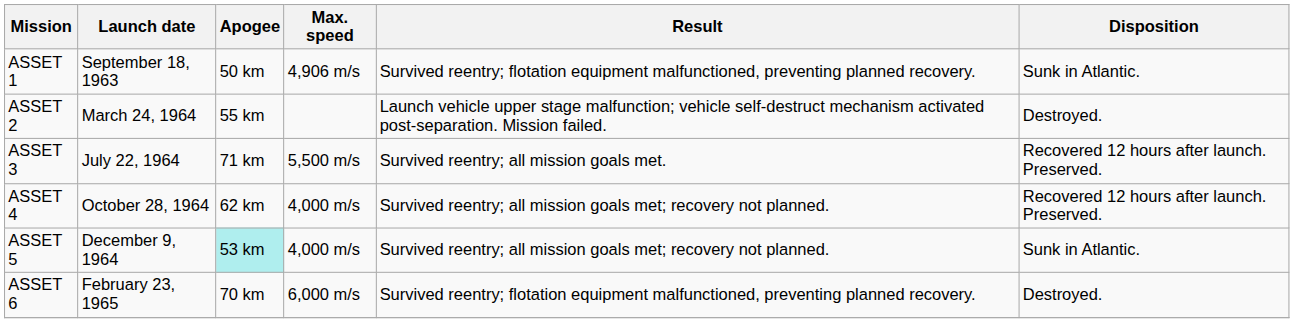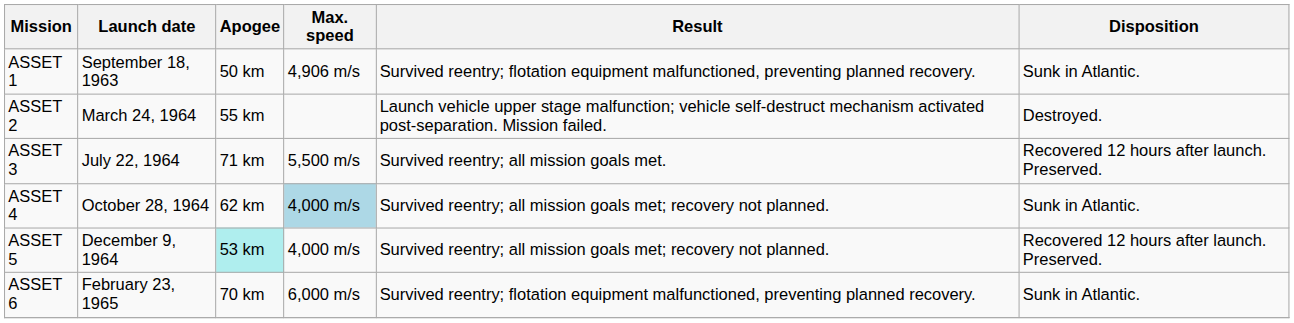 <table class="wikitable">
 <tr>
 <th>Mission</th>
 <th>Launch date</th>
 <th>Apogee</th>
 <th>Max. speed</th>
 <th>Result</th>
 <th>Disposition</th>
 </tr>
 <tr>
 <td>ASSET 1</td>
 <td>September 18, 1963</td>
 <td>50 km</td>
 <td>4,906 m/s</td>
 <td>Survived reentry; flotation equipment malfunctioned, preventing planned recovery.</td>
 <td>Sunk in Atlantic.</td>
 </tr>
 <tr>
 <td>ASSET 2</td>
 <td>March 24, 1964</td>
 <td>55 km</td>
 <td></td>
 <td>Launch vehicle upper stage malfunction; vehicle self-destruct mechanism activated post-separation. Mission failed.</td>
 <td>Destroyed.</td>
 </tr>
 <tr>
 <td>ASSET 3</td>
 <td>July 22, 1964</td>
 <td>71 km</td>
 <td>5,500 m/s</td>
 <td>Survived reentry; all mission goals met.</td>
 <td>Recovered 12 hours after launch. Preserved.</td>
 </tr>
 <tr>
 <td>ASSET 4</td>
 <td>October 28, 1964</td>
 <td>62 km</td>
-<td>4,000 m/s</td>
+<td style="background: lightblue;">4,000 m/s</td>
 <td>Survived reentry; all mission goals met; recovery not planned.</td>
-<td>Recovered 12 hours after launch. Preserved.</td>
+<td>Sunk in Atlantic.</td>
 </tr>
 <tr>
 <td>ASSET 5</td>
 <td>December 9, 1964</td>
 <td style="background: paleturquoise;">53 km</td>
 <td>4,000 m/s</td>
 <td>Survived reentry; all mission goals met; recovery not planned.</td>
-<td>Sunk in Atlantic.</td>
+<td>Recovered 12 hours after launch. Preserved.</td>
 </tr>
 <tr>
 <td>ASSET 6</td>
 <td>February 23, 1965</td>
 <td>70 km</td>
 <td>6,000 m/s</td>
 <td>Survived reentry; flotation equipment malfunctioned, preventing planned recovery.</td>
-<td>Destroyed.</td>
+<td>Sunk in Atlantic.</td>
 </tr>
 <tr>
 </tr>
 </table>
